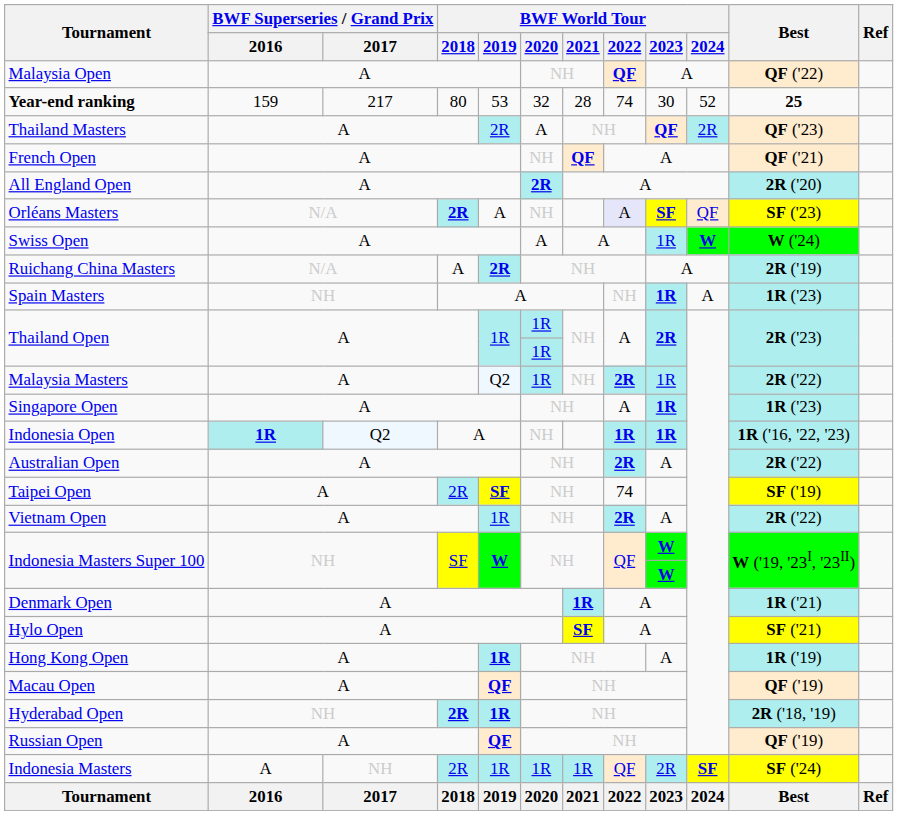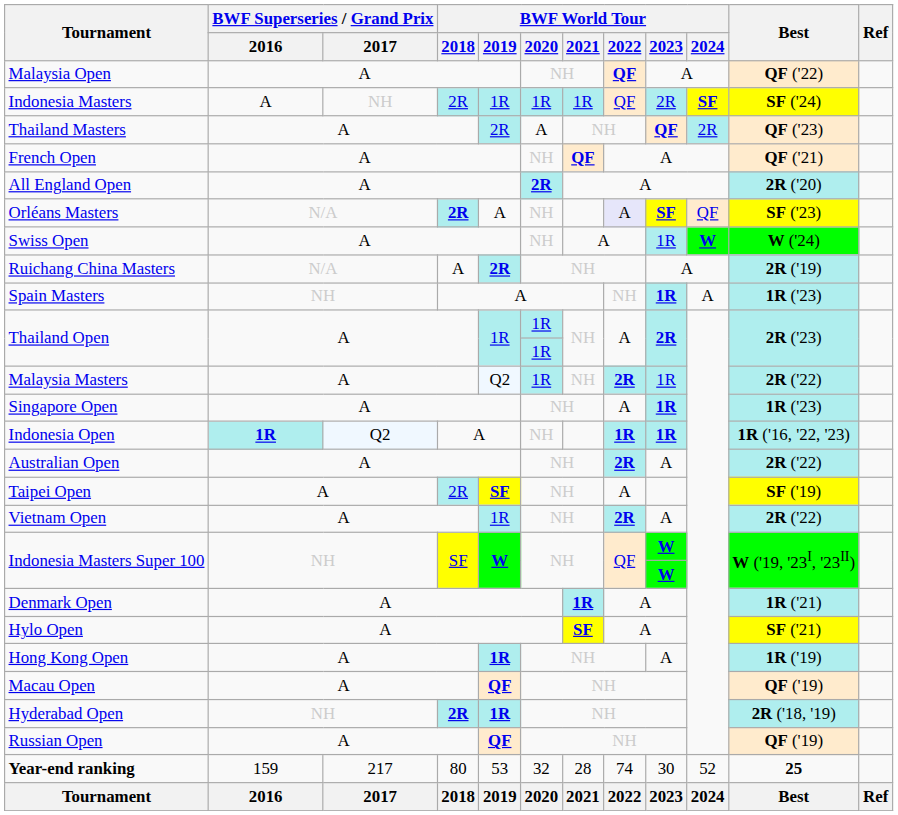 <table class="wikitable" style="font-size: 90%; text-align:center">
 <tr>
 <th rowspan="2">Tournament</th>
 <th colspan="2"><a href='#'>BWF Superseries</a> / <a href='#'>Grand Prix</a></th>
 <th colspan="7"><a href='#'>BWF World Tour</a></th>
 <th rowspan="2">Best</th>
 <th rowspan="2">Ref</th>
 </tr>
 <tr>
 <th>2016</th>
 <th>2017</th>
 <th><a href='#'>2018</a></th>
 <th><a href='#'>2019</a></th>
 <th><a href='#'>2020</a></th>
 <th><a href='#'>2021</a></th>
 <th><a href='#'>2022</a></th>
 <th><a href='#'>2023</a></th>
 <th><a href='#'>2024</a></th>
 </tr>
 <tr>
 <td align=left><a href='#'>Malaysia Open</a></td>
 <td colspan="4">A</td>
 <td colspan="2" style=color:#ccc>NH</td>
 <td bgcolor=FFEBCD><strong><a href='#'>QF</a></strong></td>
 <td colspan="2">A</td>
 <td bgcolor=FFEBCD><strong>QF</strong> ('22)</td>
 <td></td>
 </tr>
 <tr>
-<td align=left><strong>Year-end ranking</strong></td>
-<td 2016;>159</td>
-<td 2017;>217</td>
-<td 2018;>80</td>
-<td 2019;>53</td>
-<td 2020;>32</td>
-<td 2021;>28</td>
-<td 2022;>74</td>
-<td 2023;>30</td>
-<td 2024;>52</td>
-<td Best;><strong>25</strong></td>
+<td align=left><a href='#'>Indonesia Masters</a></td>
+<td>A</td>
+<td style=color:#ccc>NH</td>
+<td bgcolor=AFEEEE><a href='#'>2R</a></td>
+<td bgcolor=AFEEEE><a href='#'>1R</a></td>
+<td bgcolor=AFEEEE><a href='#'>1R</a></td>
+<td bgcolor=AFEEEE><a href='#'>1R</a></td>
+<td bgcolor=FFEBCD><a href='#'>QF</a></td>
+<td bgcolor=AFEEEE><a href='#'>2R</a></td>
+<td bgcolor=FFFF00><strong><a href='#'>SF</a></strong></td>
+<td bgcolor=FFFF00><strong>SF</strong> ('24)</td>
 <td></td>
 </tr>
 <tr>
 <td align=left><a href='#'>Thailand Masters</a></td>
 <td colspan="3">A</td>
 <td bgcolor=AFEEEE><a href='#'>2R</a></td>
 <td>A</td>
 <td colspan="2" style=color:#ccc>NH</td>
 <td bgcolor=FFEBCD><strong><a href='#'>QF</a></strong></td>
 <td bgcolor=AFEEEE><a href='#'>2R</a></td>
 <td bgcolor=FFEBCD><strong>QF</strong> ('23)</td>
 <td></td>
 </tr>
 <tr>
 <td align=left><a href='#'>French Open</a></td>
 <td colspan="4">A</td>
 <td style=color:#ccc>NH</td>
 <td bgcolor=FFEBCD><strong><a href='#'>QF</a></strong></td>
 <td colspan="3">A</td>
 <td bgcolor=FFEBCD><strong>QF</strong> ('21)</td>
 <td></td>
 </tr>
 <tr>
 <td align=left><a href='#'>All England Open</a></td>
 <td colspan="4">A</td>
 <td bgcolor=AFEEEE><a href='#'><strong>2R</strong></a></td>
 <td colspan="4">A</td>
 <td bgcolor=AFEEEE><strong>2R</strong> ('20)</td>
 <td></td>
 </tr>
 <tr>
 <td align=left><a href='#'>Orléans Masters</a></td>
 <td colspan="2" style=color:#ccc>N/A</td>
 <td bgcolor=AFEEEE><a href='#'><strong>2R</strong></a></td>
 <td>A</td>
 <td style=color:#ccc>NH</td>
 <td><a href='#'></a></td>
 <td style="background: lavender;">A</td>
 <td bgcolor=FFFF00><strong><a href='#'>SF</a></strong></td>
 <td bgcolor=FFEBCD><a href='#'>QF</a></td>
 <td bgcolor=FFFF00><strong>SF</strong> ('23)</td>
 <td></td>
 </tr>
 <tr>
 <td align=left><a href='#'>Swiss Open</a></td>
 <td colspan="4">A</td>
-<td>A</td>
+<td style=color:#ccc>NH</td>
 <td colspan="2">A</td>
 <td bgcolor=AFEEEE><a href='#'>1R</a></td>
 <td bgcolor=00FF00><strong><a href='#'>W</a></strong></td>
 <td bgcolor=00FF00><strong>W</strong> ('24)</td>
 <td></td>
 </tr>
 <tr>
 <td align=left><a href='#'>Ruichang China Masters</a></td>
 <td colspan="2" style=color:#ccc>N/A</td>
 <td>A</td>
 <td bgcolor=AFEEEE><a href='#'><strong>2R</strong></a></td>
 <td colspan="3" style=color:#ccc>NH</td>
 <td colspan="2">A</td>
 <td bgcolor=AFEEEE><strong>2R</strong> ('19)</td>
 <td></td>
 </tr>
 <tr>
 <td align=left><a href='#'>Spain Masters</a></td>
 <td colspan="2" style=color:#ccc>NH</td>
 <td colspan="4">A</td>
 <td style=color:#ccc>NH</td>
 <td bgcolor=AFEEEE><strong><a href='#'>1R</a></strong></td>
 <td>A</td>
 <td bgcolor=AFEEEE><strong>1R</strong> ('23)</td>
 <td></td>
 </tr>
 <tr>
 <td rowspan="2" align=left><a href='#'>Thailand Open</a></td>
 <td rowspan="2" colspan="3">A</td>
 <td rowspan="2" bgcolor=AFEEEE><a href='#'>1R</a></td>
 <td bgcolor=AFEEEE><a href='#'>1R</a></td>
 <td rowspan="2" style=color:#ccc>NH</td>
 <td rowspan="2">A</td>
 <td rowspan="2" bgcolor=AFEEEE><strong><a href='#'>2R</a></strong></td>
 <td rowspan="16"></td>
 <td rowspan="2" bgcolor=AFEEEE><strong>2R</strong> ('23)</td>
 <td rowspan="2"></td>
 </tr>
 <tr>
 <td bgcolor=AFEEEE><a href='#'>1R</a></td>
 </tr>
 <tr>
 <td align=left><a href='#'>Malaysia Masters</a></td>
 <td colspan="3">A</td>
 <td 2019; bgcolor=F0F8FF>Q2</td>
 <td bgcolor=AFEEEE><a href='#'>1R</a></td>
 <td style=color:#ccc>NH</td>
 <td bgcolor=AFEEEE><strong><a href='#'>2R</a></strong></td>
 <td bgcolor=AFEEEE><a href='#'>1R</a></td>
 <td bgcolor=AFEEEE><strong>2R</strong> ('22)</td>
 <td></td>
 </tr>
 <tr>
 <td align=left><a href='#'>Singapore Open</a></td>
 <td colspan="4">A</td>
 <td colspan="2" style=color:#ccc>NH</td>
 <td>A</td>
 <td bgcolor=AFEEEE><strong><a href='#'>1R</a></strong></td>
 <td bgcolor=AFEEEE><strong>1R</strong> ('23)</td>
 <td></td>
 </tr>
 <tr>
 <td align=left><a href='#'>Indonesia Open</a></td>
 <td bgcolor=AFEEEE><strong><a href='#'>1R</a></strong></td>
 <td 2017; bgcolor=F0F8FF>Q2</td>
 <td colspan="2">A</td>
 <td style=color:#ccc>NH</td>
 <td><a href='#'></a></td>
 <td bgcolor=AFEEEE><strong><a href='#'>1R</a></strong></td>
 <td bgcolor=AFEEEE><strong><a href='#'>1R</a></strong></td>
 <td bgcolor=AFEEEE><strong>1R</strong> ('16, '22, '23)</td>
 <td></td>
 </tr>
 <tr>
 <td align=left><a href='#'>Australian Open</a></td>
 <td colspan="4">A</td>
 <td colspan="2" style=color:#ccc>NH</td>
 <td bgcolor=AFEEEE><strong><a href='#'>2R</a></strong></td>
 <td>A</td>
 <td bgcolor=AFEEEE><strong>2R</strong> ('22)</td>
 <td></td>
 </tr>
 <tr>
 <td align=left><a href='#'>Taipei Open</a></td>
 <td colspan="2">A</td>
 <td bgcolor=AFEEEE><a href='#'>2R</a></td>
 <td bgcolor=FFFF00><a href='#'><strong>SF</strong></a></td>
 <td colspan="2" style=color:#ccc>NH</td>
-<td 2022;>74</td>
+<td>A</td>
 <td><a href='#'></a></td>
 <td bgcolor=FFFF00><strong>SF</strong> ('19)</td>
 <td></td>
 </tr>
 <tr>
 <td align=left><a href='#'>Vietnam Open</a></td>
 <td colspan="3">A</td>
 <td bgcolor=AFEEEE><a href='#'>1R</a></td>
 <td colspan="2" style=color:#ccc>NH</td>
 <td bgcolor=AFEEEE><strong><a href='#'>2R</a></strong></td>
 <td>A</td>
 <td bgcolor=AFEEEE><strong>2R</strong> ('22)</td>
 <td></td>
 </tr>
 <tr>
 <td rowspan="2" align=left><a href='#'>Indonesia Masters Super 100</a></td>
 <td rowspan="2" colspan="2" style=color:#ccc>NH</td>
 <td rowspan="2" bgcolor=FFFF00><a href='#'>SF</a></td>
 <td rowspan="2" bgcolor=00FF00><a href='#'><strong>W</strong></a></td>
 <td rowspan="2" colspan="2" style=color:#ccc>NH</td>
 <td rowspan="2" bgcolor=FFEBCD><a href='#'>QF</a></td>
 <td bgcolor=00FF00><a href='#'><strong>W</strong></a></td>
 <td rowspan="2" bgcolor=00FF00><strong>W</strong> ('19, '23<sup>I</sup>, '23<sup>II</sup>)</td>
 <td rowspan="2"></td>
 </tr>
 <tr>
 <td bgcolor=00FF00><a href='#'><strong>W</strong></a></td>
 </tr>
 <tr>
 <td align=left><a href='#'>Denmark Open</a></td>
 <td colspan="5">A</td>
 <td bgcolor=AFEEEE><a href='#'><strong>1R</strong></a></td>
 <td colspan="2">A</td>
 <td bgcolor=AFEEEE><strong>1R</strong> ('21)</td>
 <td></td>
 </tr>
 <tr>
 <td align=left><a href='#'>Hylo Open</a></td>
 <td colspan="5">A</td>
 <td bgcolor=FFFF00><strong><a href='#'>SF</a></strong></td>
 <td colspan="2">A</td>
 <td bgcolor=FFFF00><strong>SF</strong> ('21)</td>
 <td></td>
 </tr>
 <tr>
 <td align=left><a href='#'>Hong Kong Open</a></td>
 <td colspan="3">A</td>
 <td bgcolor=AFEEEE><a href='#'><strong>1R</strong></a></td>
 <td colspan="3" style=color:#ccc>NH</td>
 <td>A</td>
 <td bgcolor=AFEEEE><strong>1R</strong> ('19)</td>
 <td></td>
 </tr>
 <tr>
 <td align=left><a href='#'>Macau Open</a></td>
 <td colspan="3">A</td>
 <td bgcolor=FFEBCD><a href='#'><strong>QF</strong></a></td>
 <td colspan="4" style=color:#ccc>NH</td>
 <td bgcolor=FFEBCD><strong>QF</strong> ('19)</td>
 <td></td>
 </tr>
 <tr>
 <td align=left><a href='#'>Hyderabad Open</a></td>
 <td colspan="2" style=color:#ccc>NH</td>
 <td bgcolor=AFEEEE><a href='#'><strong>2R</strong></a></td>
 <td bgcolor=AFEEEE><a href='#'><strong>1R</strong></a></td>
 <td colspan="4" style=color:#ccc>NH</td>
 <td bgcolor=AFEEEE><strong>2R</strong> ('18, '19)</td>
 <td></td>
 </tr>
 <tr>
 <td align=left><a href='#'>Russian Open</a></td>
 <td colspan="3">A</td>
 <td bgcolor=FFEBCD><a href='#'><strong>QF</strong></a></td>
 <td colspan="5" style=color:#ccc>NH</td>
 <td bgcolor=FFEBCD><strong>QF</strong> ('19)</td>
 <td></td>
 </tr>
 <tr>
-<td align=left><a href='#'>Indonesia Masters</a></td>
-<td>A</td>
-<td style=color:#ccc>NH</td>
-<td bgcolor=AFEEEE><a href='#'>2R</a></td>
-<td bgcolor=AFEEEE><a href='#'>1R</a></td>
-<td bgcolor=AFEEEE><a href='#'>1R</a></td>
-<td bgcolor=AFEEEE><a href='#'>1R</a></td>
-<td bgcolor=FFEBCD><a href='#'>QF</a></td>
-<td bgcolor=AFEEEE><a href='#'>2R</a></td>
-<td bgcolor=FFFF00><strong><a href='#'>SF</a></strong></td>
-<td bgcolor=FFFF00><strong>SF</strong> ('24)</td>
+<td align=left><strong>Year-end ranking</strong></td>
+<td 2016;>159</td>
+<td 2017;>217</td>
+<td 2018;>80</td>
+<td 2019;>53</td>
+<td 2020;>32</td>
+<td 2021;>28</td>
+<td 2022;>74</td>
+<td 2023;>30</td>
+<td 2024;>52</td>
+<td Best;><strong>25</strong></td>
 <td></td>
 </tr>
 <tr>
 <th>Tournament</th>
 <th>2016</th>
 <th>2017</th>
 <th>2018</th>
 <th>2019</th>
 <th>2020</th>
 <th>2021</th>
 <th>2022</th>
 <th>2023</th>
 <th>2024</th>
 <th>Best</th>
 <th>Ref</th>
 </tr>
 </table>
